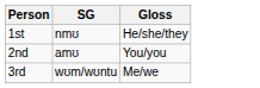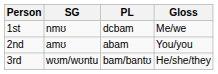 <table class="wikitable">
 <tr>
 <th>Person</th>
 <th>SG</th>
+<th>PL</th>
 <th>Gloss</th>
 </tr>
 <tr>
 <td>1st</td>
 <td>nmʊ</td>
-<td>He/she/they</td>
+<td>dcbam</td>
+<td>Me/we</td>
 </tr>
 <tr>
 <td>2nd</td>
 <td>amʊ</td>
+<td>abam</td>
 <td>You/you</td>
 </tr>
 <tr>
 <td>3rd</td>
 <td>wʊm/wʊntu</td>
-<td>Me/we</td>
+<td>bam/bantʊ</td>
+<td>He/she/they</td>
 </tr>
 </table>
